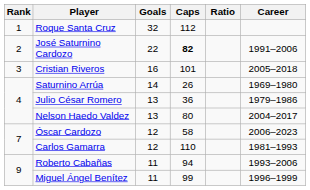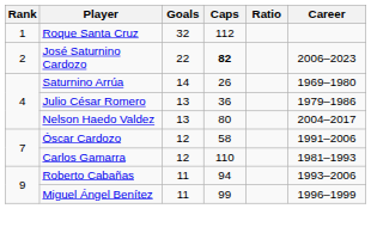 <table class="wikitable sortable" style="text-align:center;">
 <tr>
 <th width=40px>Rank</th>
 <th style="width:160px;">Player</th>
 <th width=50px>Goals</th>
 <th width=50px>Caps</th>
 <th width=50px>Ratio</th>
 <th style="width:100px;">Career</th>
 </tr>
 <tr>
 <td>1</td>
 <td align=left><a href='#'>Roque Santa Cruz</a></td>
 <td>32</td>
 <td>112</td>
 <td></td>
 <td></td>
 </tr>
 <tr>
 <td>2</td>
 <td align=left><a href='#'>José Saturnino Cardozo</a></td>
 <td>22</td>
 <td><strong>82</strong></td>
 <td></td>
-<td>1991–2006</td>
-</tr>
-<tr>
-<td>3</td>
-<td align=left><a href='#'>Cristian Riveros</a></td>
-<td>16</td>
-<td>101</td>
-<td></td>
-<td>2005–2018</td>
+<td>2006–2023</td>
 </tr>
 <tr>
 <td rowspan=3>4</td>
 <td align=left><a href='#'>Saturnino Arrúa</a></td>
 <td>14</td>
 <td>26</td>
 <td></td>
 <td>1969–1980</td>
 </tr>
 <tr>
 <td align=left><a href='#'>Julio César Romero</a></td>
 <td>13</td>
 <td>36</td>
 <td></td>
 <td>1979–1986</td>
 </tr>
 <tr>
 <td align=left><a href='#'>Nelson Haedo Valdez</a></td>
 <td>13</td>
 <td>80</td>
 <td></td>
 <td>2004–2017</td>
 </tr>
 <tr>
 <td rowspan=2>7</td>
 <td align=left><a href='#'>Óscar Cardozo</a></td>
 <td>12</td>
 <td>58</td>
 <td></td>
-<td>2006–2023</td>
+<td>1991–2006</td>
 </tr>
 <tr>
 <td align=left><a href='#'>Carlos Gamarra</a></td>
 <td>12</td>
 <td>110</td>
 <td></td>
 <td>1981–1993</td>
 </tr>
 <tr>
 <td rowspan=2>9</td>
 <td align=left><a href='#'>Roberto Cabañas</a></td>
 <td>11</td>
 <td>94</td>
 <td></td>
 <td>1993–2006</td>
 </tr>
 <tr>
 <td align=left><a href='#'>Miguel Ángel Benítez</a></td>
 <td>11</td>
 <td>99</td>
 <td></td>
 <td>1996–1999</td>
 </tr>
 </table>
